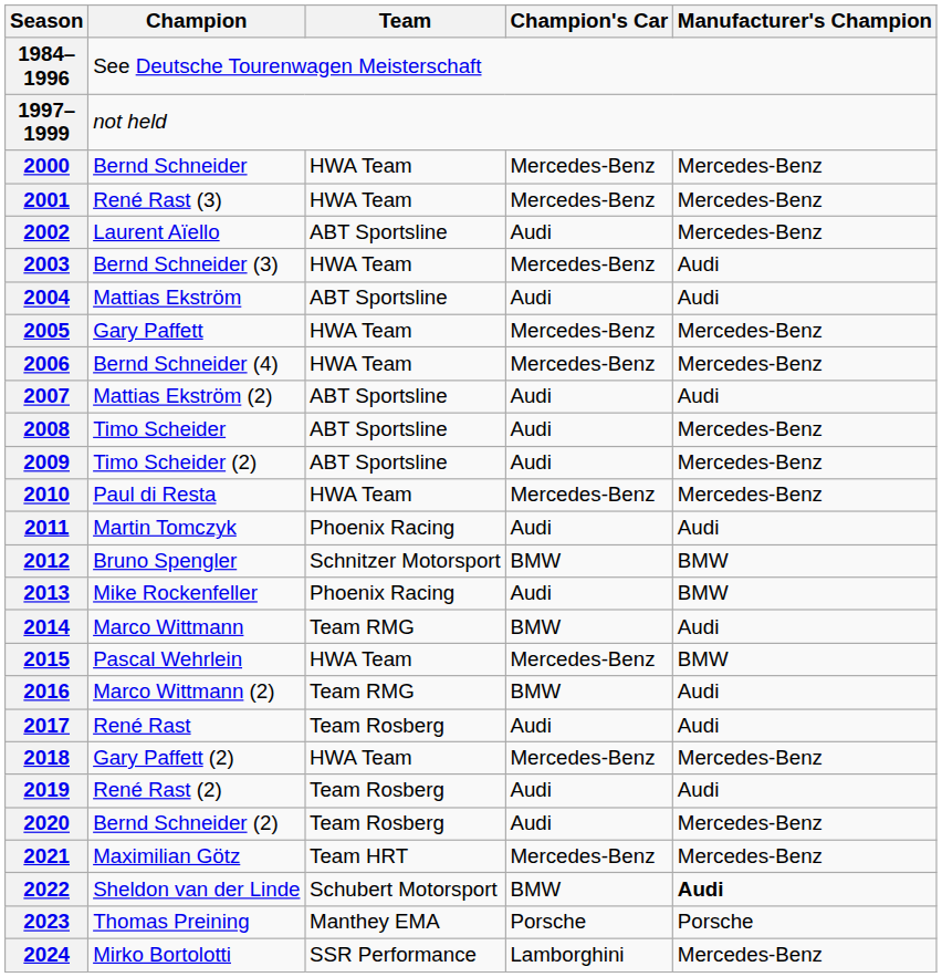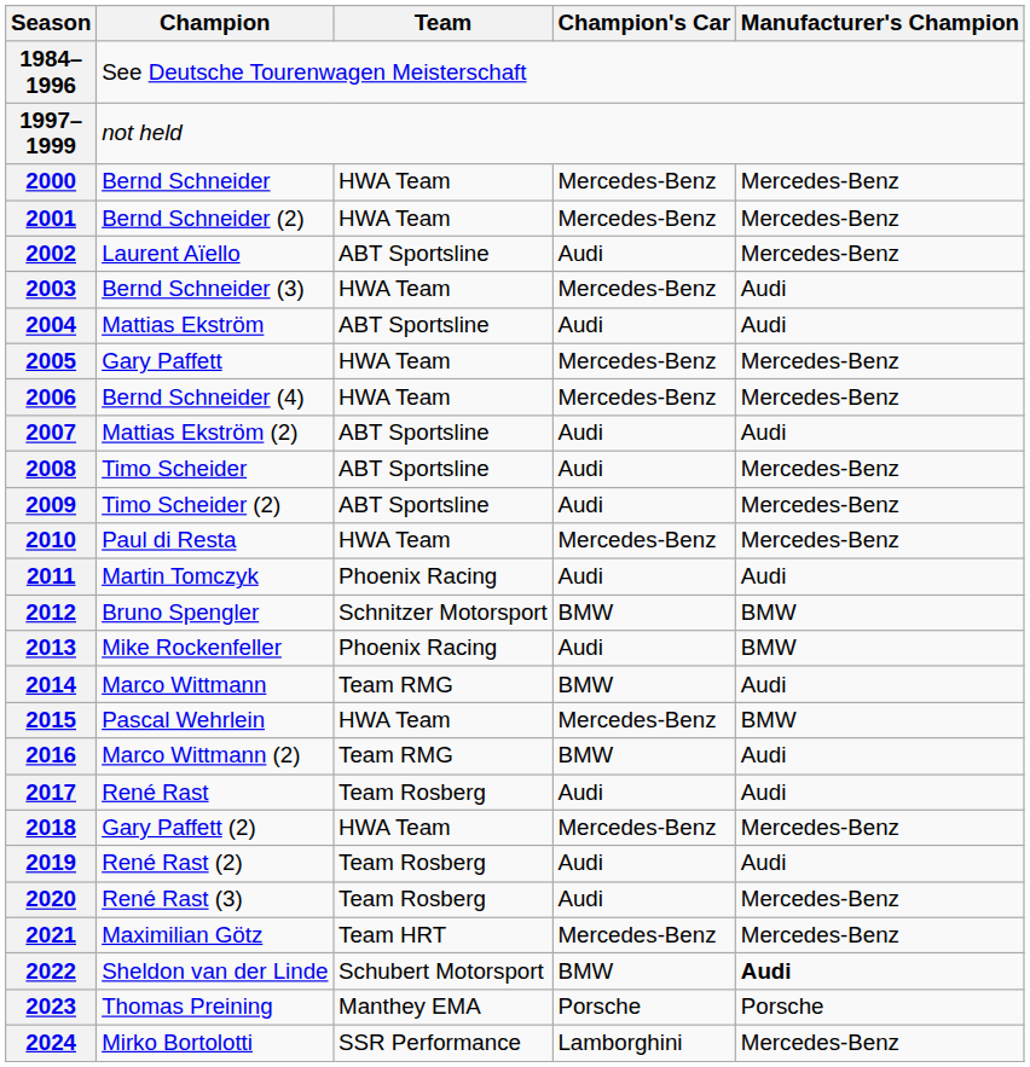 <table class="wikitable">
 <tr>
 <th>Season</th>
 <th>Champion</th>
 <th>Team</th>
 <th>Champion's Car</th>
 <th>Manufacturer's Champion</th>
 </tr>
 <tr>
 <th>1984–<br>1996</th>
 <td colspan=4>See <a href='#'>Deutsche Tourenwagen Meisterschaft</a></td>
 </tr>
 <tr>
 <th>1997–<br>1999</th>
 <td colspan=4><em>not held</em></td>
 </tr>
 <tr>
 <th><a href='#'>2000</a></th>
 <td> <a href='#'>Bernd Schneider</a></td>
 <td>HWA Team</td>
 <td>Mercedes-Benz</td>
 <td>Mercedes-Benz</td>
 </tr>
 <tr>
 <th><a href='#'>2001</a></th>
-<td> <a href='#'>René Rast</a> (3)</td>
+<td> <a href='#'>Bernd Schneider</a> (2)</td>
 <td>HWA Team</td>
 <td>Mercedes-Benz</td>
 <td>Mercedes-Benz</td>
 </tr>
 <tr>
 <th><a href='#'>2002</a></th>
 <td> <a href='#'>Laurent Aïello</a></td>
 <td>ABT Sportsline</td>
 <td>Audi</td>
 <td>Mercedes-Benz</td>
 </tr>
 <tr>
 <th><a href='#'>2003</a></th>
 <td> <a href='#'>Bernd Schneider</a> (3)</td>
 <td>HWA Team</td>
 <td>Mercedes-Benz</td>
 <td>Audi</td>
 </tr>
 <tr>
 <th><a href='#'>2004</a></th>
 <td> <a href='#'>Mattias Ekström</a></td>
 <td>ABT Sportsline</td>
 <td>Audi</td>
 <td>Audi</td>
 </tr>
 <tr>
 <th><a href='#'>2005</a></th>
 <td> <a href='#'>Gary Paffett</a></td>
 <td>HWA Team</td>
 <td>Mercedes-Benz</td>
 <td>Mercedes-Benz</td>
 </tr>
 <tr>
 <th><a href='#'>2006</a></th>
 <td> <a href='#'>Bernd Schneider</a> (4)</td>
 <td>HWA Team</td>
 <td>Mercedes-Benz</td>
 <td>Mercedes-Benz</td>
 </tr>
 <tr>
 <th><a href='#'>2007</a></th>
 <td> <a href='#'>Mattias Ekström</a> (2)</td>
 <td>ABT Sportsline</td>
 <td>Audi</td>
 <td>Audi</td>
 </tr>
 <tr>
 <th><a href='#'>2008</a></th>
 <td> <a href='#'>Timo Scheider</a></td>
 <td>ABT Sportsline</td>
 <td>Audi</td>
 <td>Mercedes-Benz</td>
 </tr>
 <tr>
 <th><a href='#'>2009</a></th>
 <td> <a href='#'>Timo Scheider</a> (2)</td>
 <td>ABT Sportsline</td>
 <td>Audi</td>
 <td>Mercedes-Benz</td>
 </tr>
 <tr>
 <th><a href='#'>2010</a></th>
 <td> <a href='#'>Paul di Resta</a></td>
 <td>HWA Team</td>
 <td>Mercedes-Benz</td>
 <td>Mercedes-Benz</td>
 </tr>
 <tr>
 <th><a href='#'>2011</a></th>
 <td> <a href='#'>Martin Tomczyk</a></td>
 <td>Phoenix Racing</td>
 <td>Audi</td>
 <td>Audi</td>
 </tr>
 <tr>
 <th><a href='#'>2012</a></th>
 <td> <a href='#'>Bruno Spengler</a></td>
 <td>Schnitzer Motorsport</td>
 <td>BMW</td>
 <td>BMW</td>
 </tr>
 <tr>
 <th><a href='#'>2013</a></th>
 <td> <a href='#'>Mike Rockenfeller</a></td>
 <td>Phoenix Racing</td>
 <td>Audi</td>
 <td>BMW</td>
 </tr>
 <tr>
 <th><a href='#'>2014</a></th>
 <td> <a href='#'>Marco Wittmann</a></td>
 <td>Team RMG</td>
 <td>BMW</td>
 <td>Audi</td>
 </tr>
 <tr>
 <th><a href='#'>2015</a></th>
 <td> <a href='#'>Pascal Wehrlein</a></td>
 <td>HWA Team</td>
 <td>Mercedes-Benz</td>
 <td>BMW</td>
 </tr>
 <tr>
 <th><a href='#'>2016</a></th>
 <td> <a href='#'>Marco Wittmann</a> (2)</td>
 <td>Team RMG</td>
 <td>BMW</td>
 <td>Audi</td>
 </tr>
 <tr>
 <th><a href='#'>2017</a></th>
 <td> <a href='#'>René Rast</a></td>
 <td>Team Rosberg</td>
 <td>Audi</td>
 <td>Audi</td>
 </tr>
 <tr>
 <th><a href='#'>2018</a></th>
 <td> <a href='#'>Gary Paffett</a> (2)</td>
 <td>HWA Team</td>
 <td>Mercedes-Benz</td>
 <td>Mercedes-Benz</td>
 </tr>
 <tr>
 <th><a href='#'>2019</a></th>
 <td> <a href='#'>René Rast</a> (2)</td>
 <td>Team Rosberg</td>
 <td>Audi</td>
 <td>Audi</td>
 </tr>
 <tr>
 <th><a href='#'>2020</a></th>
-<td> <a href='#'>Bernd Schneider</a> (2)</td>
+<td> <a href='#'>René Rast</a> (3)</td>
 <td>Team Rosberg</td>
 <td>Audi</td>
 <td>Mercedes-Benz</td>
 </tr>
 <tr>
 <th><a href='#'>2021</a></th>
 <td> <a href='#'>Maximilian Götz</a></td>
 <td>Team HRT</td>
 <td>Mercedes-Benz</td>
 <td>Mercedes-Benz</td>
 </tr>
 <tr>
 <th><a href='#'>2022</a></th>
 <td> <a href='#'>Sheldon van der Linde</a></td>
 <td>Schubert Motorsport</td>
 <td>BMW</td>
 <td><strong>Audi</strong></td>
 </tr>
 <tr>
 <th><a href='#'>2023</a></th>
 <td> <a href='#'>Thomas Preining</a></td>
 <td>Manthey EMA</td>
 <td>Porsche</td>
 <td>Porsche</td>
 </tr>
 <tr>
 <th><a href='#'>2024</a></th>
 <td> <a href='#'>Mirko Bortolotti</a></td>
 <td>SSR Performance</td>
 <td>Lamborghini</td>
 <td>Mercedes-Benz</td>
 </tr>
 </table>
